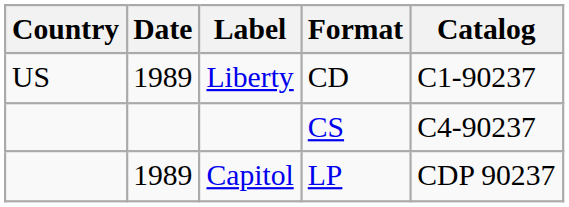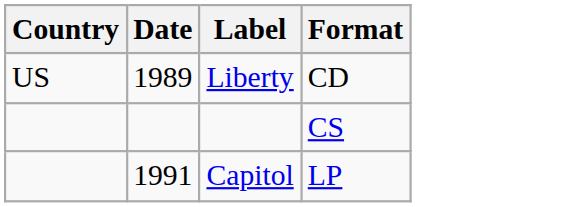 <table class="wikitable" style="font-size:85%;">
 <tr>
 <th>Country</th>
 <th>Date</th>
 <th>Label</th>
 <th>Format</th>
-<th>Catalog</th>
 </tr>
 <tr>
 <td>US</td>
 <td>1989</td>
 <td><a href='#'>Liberty</a></td>
 <td>CD</td>
-<td>C1-90237</td>
 </tr>
 <tr>
 <td></td>
 <td></td>
 <td></td>
 <td><a href='#'>CS</a></td>
-<td>C4-90237</td>
 </tr>
 <tr>
 <td></td>
-<td>1989</td>
+<td>1991</td>
 <td><a href='#'>Capitol</a></td>
 <td><a href='#'>LP</a></td>
-<td>CDP 90237</td>
 </tr>
 </table>
